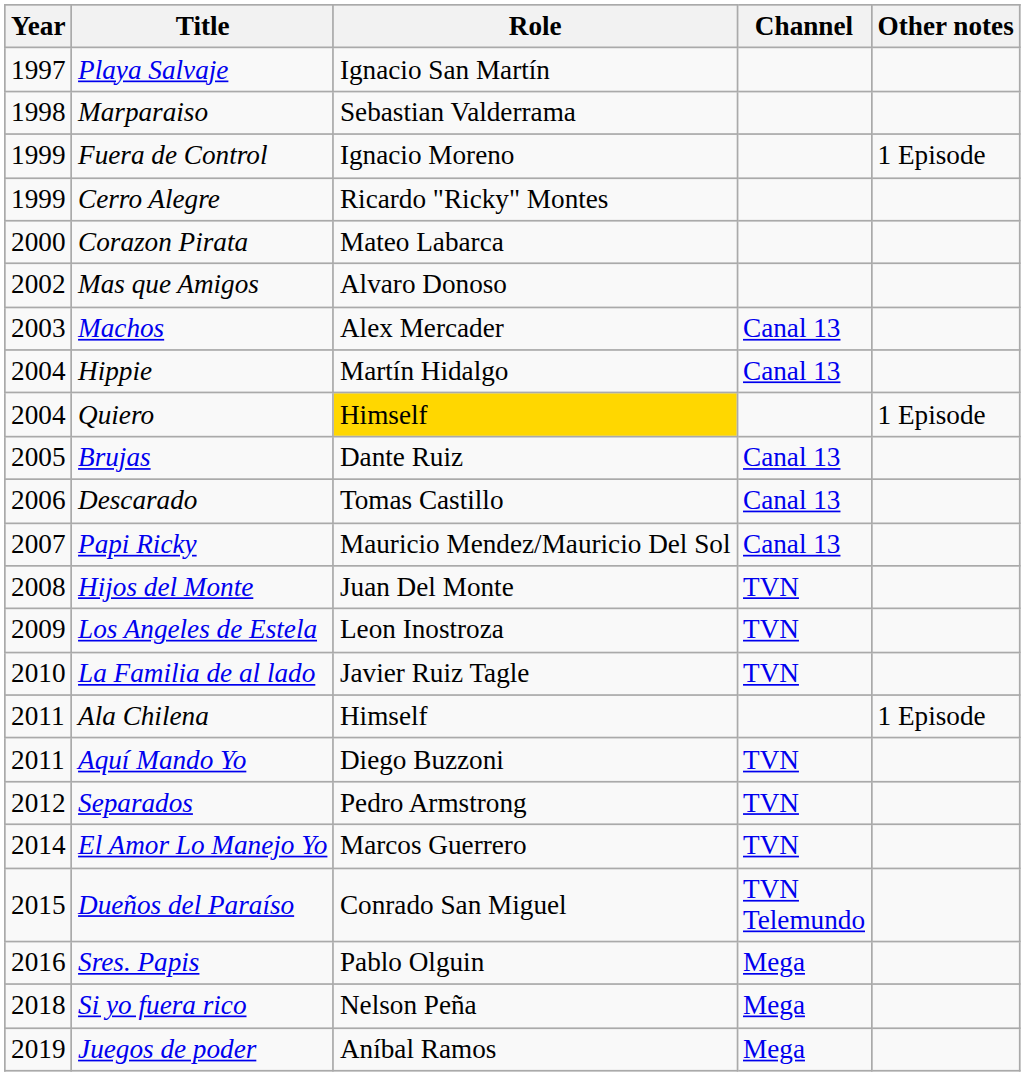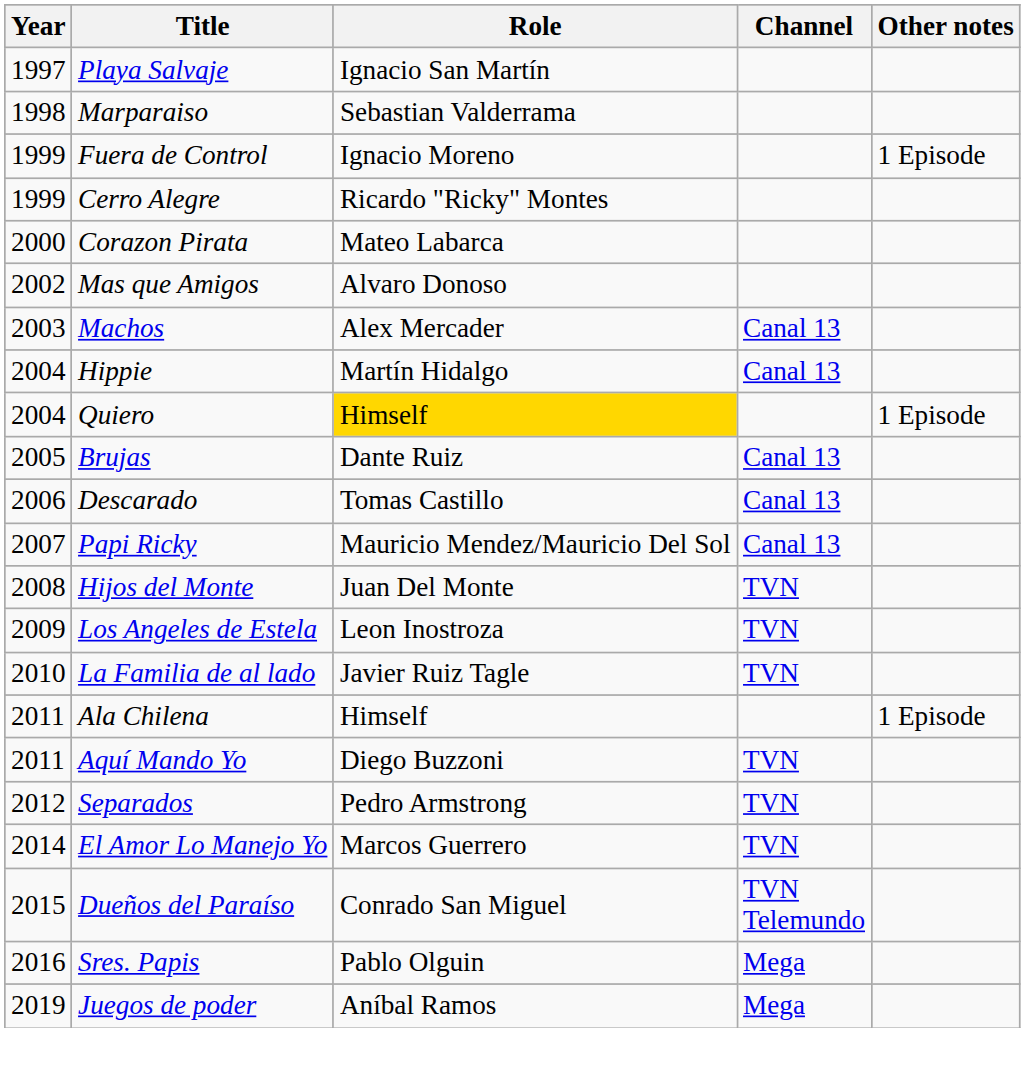 <table class="wikitable sortable">
 <tr>
 <th>Year</th>
 <th>Title</th>
 <th>Role</th>
 <th>Channel</th>
 <th>Other notes</th>
 </tr>
 <tr>
 <td>1997</td>
 <td><em><a href='#'>Playa Salvaje</a></em></td>
 <td>Ignacio San Martín</td>
 <td></td>
 <td></td>
 </tr>
 <tr>
 <td>1998</td>
 <td><em>Marparaiso</em></td>
 <td>Sebastian Valderrama</td>
 <td></td>
 <td></td>
 </tr>
 <tr>
 <td>1999</td>
 <td><em>Fuera de Control</em></td>
 <td>Ignacio Moreno</td>
 <td></td>
 <td>1 Episode</td>
 </tr>
 <tr>
 <td>1999</td>
 <td><em>Cerro Alegre</em></td>
 <td>Ricardo "Ricky" Montes</td>
 <td></td>
 <td></td>
 </tr>
 <tr>
 <td>2000</td>
 <td><em>Corazon Pirata</em></td>
 <td>Mateo Labarca</td>
 <td></td>
 <td></td>
 </tr>
 <tr>
 <td>2002</td>
 <td><em>Mas que Amigos</em></td>
 <td>Alvaro Donoso</td>
 <td></td>
 <td></td>
 </tr>
 <tr>
 <td>2003</td>
 <td><em><a href='#'>Machos</a></em></td>
 <td>Alex Mercader</td>
 <td><a href='#'>Canal 13</a></td>
 <td></td>
 </tr>
 <tr>
 <td>2004</td>
 <td><em>Hippie</em></td>
 <td>Martín Hidalgo</td>
 <td><a href='#'>Canal 13</a></td>
 <td></td>
 </tr>
 <tr>
 <td>2004</td>
 <td><em>Quiero</em></td>
 <td style="background: gold;">Himself</td>
 <td></td>
 <td>1 Episode</td>
 </tr>
 <tr>
 <td>2005</td>
 <td><em><a href='#'>Brujas</a></em></td>
 <td>Dante Ruiz</td>
 <td><a href='#'>Canal 13</a></td>
 <td></td>
 </tr>
 <tr>
 <td>2006</td>
 <td><em>Descarado</em></td>
 <td>Tomas Castillo</td>
 <td><a href='#'>Canal 13</a></td>
 <td></td>
 </tr>
 <tr>
 <td>2007</td>
 <td><em><a href='#'>Papi Ricky</a></em></td>
 <td>Mauricio Mendez/Mauricio Del Sol</td>
 <td><a href='#'>Canal 13</a></td>
 <td></td>
 </tr>
 <tr>
 <td>2008</td>
 <td><em><a href='#'>Hijos del Monte</a></em></td>
 <td>Juan Del Monte</td>
 <td><a href='#'>TVN</a></td>
 <td></td>
 </tr>
 <tr>
 <td>2009</td>
 <td><em><a href='#'>Los Angeles de Estela</a></em></td>
 <td>Leon Inostroza</td>
 <td><a href='#'>TVN</a></td>
 <td></td>
 </tr>
 <tr>
 <td>2010</td>
 <td><em><a href='#'>La Familia de al lado</a></em></td>
 <td>Javier Ruiz Tagle</td>
 <td><a href='#'>TVN</a></td>
 <td></td>
 </tr>
 <tr>
 <td>2011</td>
 <td><em>Ala Chilena</em></td>
 <td>Himself</td>
 <td></td>
 <td>1 Episode</td>
 </tr>
 <tr>
 <td>2011</td>
 <td><em><a href='#'>Aquí Mando Yo</a></em></td>
 <td>Diego Buzzoni</td>
 <td><a href='#'>TVN</a></td>
 <td></td>
 </tr>
 <tr>
 <td>2012</td>
 <td><em><a href='#'>Separados</a></em></td>
 <td>Pedro Armstrong</td>
 <td><a href='#'>TVN</a></td>
 <td></td>
 </tr>
 <tr>
 <td>2014</td>
 <td><em><a href='#'>El Amor Lo Manejo Yo</a></em></td>
 <td>Marcos Guerrero</td>
 <td><a href='#'>TVN</a></td>
 <td></td>
 </tr>
 <tr>
 <td>2015</td>
 <td><em><a href='#'>Dueños del Paraíso</a></em></td>
 <td>Conrado San Miguel</td>
 <td><a href='#'>TVN</a><br><a href='#'>Telemundo</a></td>
 <td></td>
 </tr>
 <tr>
 <td>2016</td>
 <td><em><a href='#'>Sres. Papis</a></em></td>
 <td>Pablo Olguin</td>
 <td><a href='#'>Mega</a></td>
 <td></td>
 </tr>
 <tr>
-<td>2018</td>
-<td><em><a href='#'>Si yo fuera rico</a></em></td>
-<td>Nelson Peña</td>
-<td><a href='#'>Mega</a></td>
-<td></td>
-</tr>
-<tr>
 <td>2019</td>
 <td><em><a href='#'>Juegos de poder</a></em></td>
 <td>Aníbal Ramos</td>
 <td><a href='#'>Mega</a></td>
 <td></td>
 </tr>
 </table>
